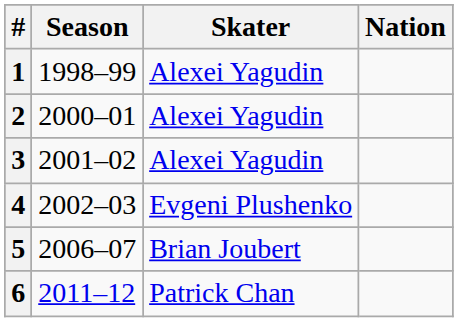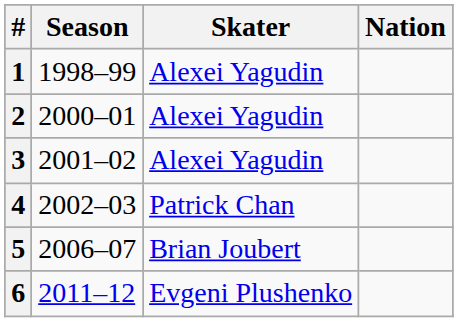 <table class="wikitable sortable">
 <tr>
 <th>#</th>
 <th>Season</th>
 <th>Skater</th>
 <th>Nation</th>
 </tr>
 <tr>
 <th>1</th>
 <td>1998–99</td>
 <td><a href='#'>Alexei Yagudin</a></td>
 <td></td>
 </tr>
 <tr>
 <th>2</th>
 <td>2000–01</td>
 <td><a href='#'>Alexei Yagudin</a></td>
 <td></td>
 </tr>
 <tr>
 <th>3</th>
 <td>2001–02</td>
 <td><a href='#'>Alexei Yagudin</a></td>
 <td></td>
 </tr>
 <tr>
 <th>4</th>
 <td>2002–03</td>
-<td><a href='#'>Evgeni Plushenko</a></td>
+<td><a href='#'>Patrick Chan</a></td>
 <td></td>
 </tr>
 <tr>
 <th>5</th>
 <td>2006–07</td>
 <td><a href='#'>Brian Joubert</a></td>
 <td></td>
 </tr>
 <tr>
 <th>6</th>
 <td><a href='#'>2011–12</a></td>
-<td><a href='#'>Patrick Chan</a></td>
+<td><a href='#'>Evgeni Plushenko</a></td>
 <td></td>
 </tr>
 </table>
